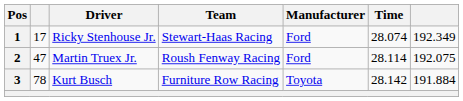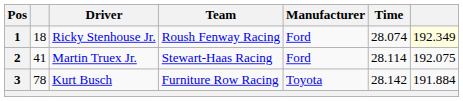 <table class="wikitable" style="font-size:95%">
 <tr>
 <th>Pos</th>
 <th></th>
 <th>Driver</th>
 <th>Team</th>
 <th>Manufacturer</th>
 <th>Time</th>
 <th></th>
 </tr>
 <tr>
 <th>1</th>
-<td>17</td>
+<td>18</td>
 <td><a href='#'>Ricky Stenhouse Jr.</a></td>
-<td><a href='#'>Stewart-Haas Racing</a></td>
+<td><a href='#'>Roush Fenway Racing</a></td>
 <td><a href='#'>Ford</a></td>
 <td>28.074</td>
-<td>192.349</td>
+<td style="background: lightyellow;">192.349</td>
 </tr>
 <tr>
 <th>2</th>
-<td>47</td>
+<td>41</td>
 <td><a href='#'>Martin Truex Jr.</a></td>
-<td><a href='#'>Roush Fenway Racing</a></td>
+<td><a href='#'>Stewart-Haas Racing</a></td>
 <td><a href='#'>Ford</a></td>
 <td>28.114</td>
 <td>192.075</td>
 </tr>
 <tr>
 <th>3</th>
 <td>78</td>
 <td><a href='#'>Kurt Busch</a></td>
 <td><a href='#'>Furniture Row Racing</a></td>
 <td><a href='#'>Toyota</a></td>
 <td>28.142</td>
 <td>191.884</td>
 </tr>
 <tr>
 <th colspan="7"></th>
 </tr>
 </table>
